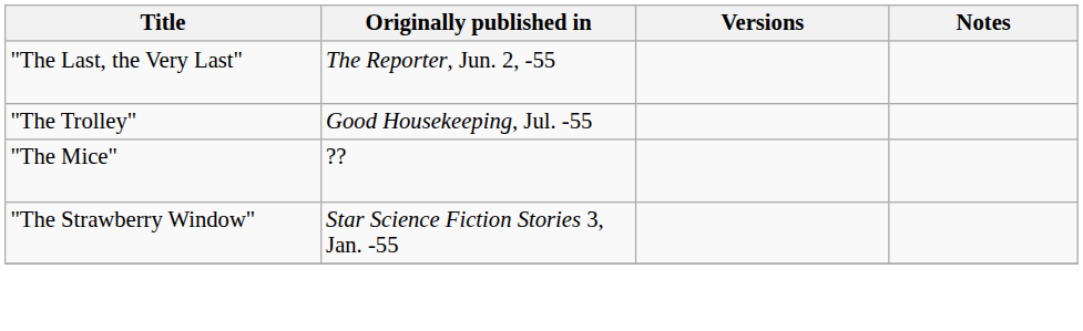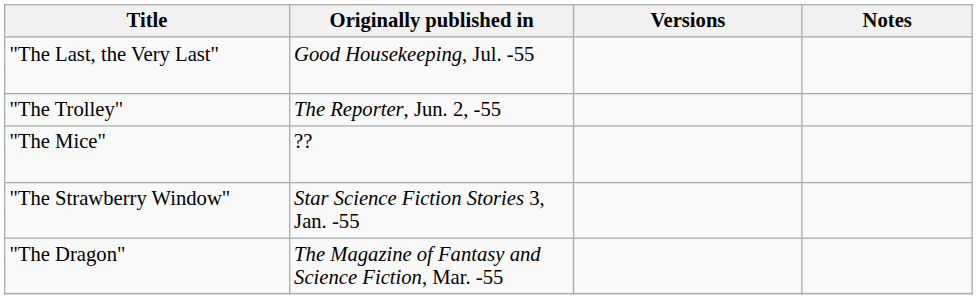 <table class="wikitable" style="width: 85%" style="width: 85%">
 <tr valign="top">
 <th width="25%">Title</th>
 <th width="25%">Originally published in</th>
 <th width="20%">Versions</th>
 <th width="15%">Notes</th>
 </tr>
 <tr valign="top">
 <td>"The Last, the Very Last" <br><br></td>
-<td><em>The Reporter</em>, Jun. 2, -55</td>
+<td><em>Good Housekeeping</em>, Jul. -55</td>
 <td></td>
 <td></td>
 </tr>
 <tr valign="top">
 <td>"The Trolley"</td>
-<td><em>Good Housekeeping</em>, Jul. -55</td>
+<td><em>The Reporter</em>, Jun. 2, -55</td>
 <td></td>
 <td></td>
 </tr>
 <tr valign="top">
 <td>"The Mice" <br><br></td>
 <td>??</td>
 <td></td>
 <td></td>
 </tr>
 <tr valign="top">
 <td>"The Strawberry Window"</td>
 <td><em>Star Science Fiction Stories</em> 3, Jan. -55</td>
 <td></td>
 <td></td>
 </tr>
 <tr valign="top">
+<td>"The Dragon"</td>
+<td><em>The Magazine of Fantasy and Science Fiction</em>, Mar. -55</td>
+<td></td>
+<td></td>
+</tr>
+<tr valign="top">
 </tr>
 </table>
